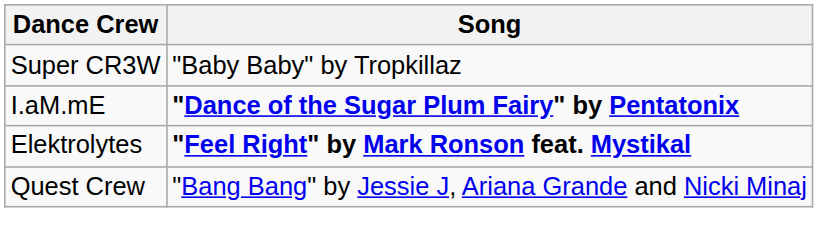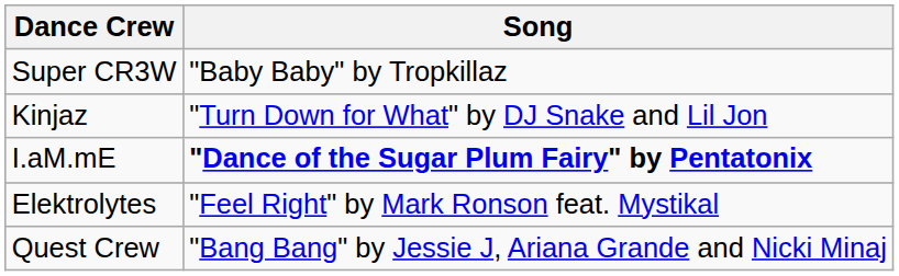 <table class="wikitable">
 <tr>
 <th>Dance Crew</th>
 <th>Song</th>
 </tr>
 <tr>
 <td>Super CR3W</td>
 <td>"Baby Baby" by Tropkillaz</td>
 </tr>
 <tr>
+<td>Kinjaz</td>
+<td>"<a href='#'>Turn Down for What</a>" by <a href='#'>DJ Snake</a> and <a href='#'>Lil Jon</a></td>
+</tr>
+<tr>
 <td>I.aM.mE</td>
 <td><strong>"<a href='#'>Dance of the Sugar Plum Fairy</a>" by <a href='#'>Pentatonix</a></strong></td>
 </tr>
 <tr>
 <td>Elektrolytes</td>
-<td><strong>"<a href='#'>Feel Right</a>" by <a href='#'>Mark Ronson</a> feat. <a href='#'>Mystikal</a></strong></td>
+<td>"<a href='#'>Feel Right</a>" by <a href='#'>Mark Ronson</a> feat. <a href='#'>Mystikal</a></td>
 </tr>
 <tr>
 <td>Quest Crew</td>
 <td>"<a href='#'>Bang Bang</a>" by <a href='#'>Jessie J</a>, <a href='#'>Ariana Grande</a> and <a href='#'>Nicki Minaj</a></td>
 </tr>
 </table>
